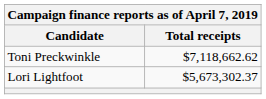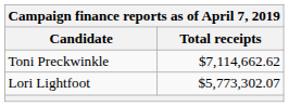 <table class="wikitable sortable">
 <tr>
 <th colspan=4>Campaign finance reports as of April 7, 2019</th>
 </tr>
 <tr style="text-align:center;">
 <th>Candidate</th>
 <th>Total receipts</th>
 </tr>
 <tr>
 <td>Toni Preckwinkle</td>
-<td style="text-align:right;">$7,118,662.62</td>
+<td style="text-align:right;">$7,114,662.62</td>
 </tr>
 <tr>
 <td>Lori Lightfoot</td>
-<td style="text-align:right;">$5,673,302.37</td>
+<td style="text-align:right;">$5,773,302.07</td>
 </tr>
 <tr>
 <th colspan="4"></th>
 </tr>
 </table>
